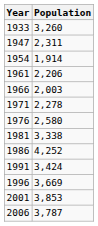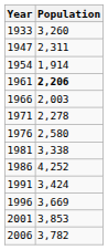 <table class="wikitable">
 <tr>
 <th>Year</th>
 <th>Population</th>
 </tr>
 <tr>
 <td>1933</td>
 <td>3,260</td>
 </tr>
 <tr>
 <td>1947</td>
 <td>2,311</td>
 </tr>
 <tr>
 <td>1954</td>
 <td>1,914</td>
 </tr>
 <tr>
 <td>1961</td>
-<td>2,206</td>
+<td><strong>2,206</strong></td>
 </tr>
 <tr>
 <td>1966</td>
 <td>2,003</td>
 </tr>
 <tr>
 <td>1971</td>
 <td>2,278</td>
 </tr>
 <tr>
 <td>1976</td>
 <td>2,580</td>
 </tr>
 <tr>
 <td>1981</td>
 <td>3,338</td>
 </tr>
 <tr>
 <td>1986</td>
 <td>4,252</td>
 </tr>
 <tr>
 <td>1991</td>
 <td>3,424</td>
 </tr>
 <tr>
 <td>1996</td>
 <td>3,669</td>
 </tr>
 <tr>
 <td>2001</td>
 <td>3,853</td>
 </tr>
 <tr>
 <td>2006</td>
-<td>3,787</td>
+<td>3,782</td>
 </tr>
 </table>
